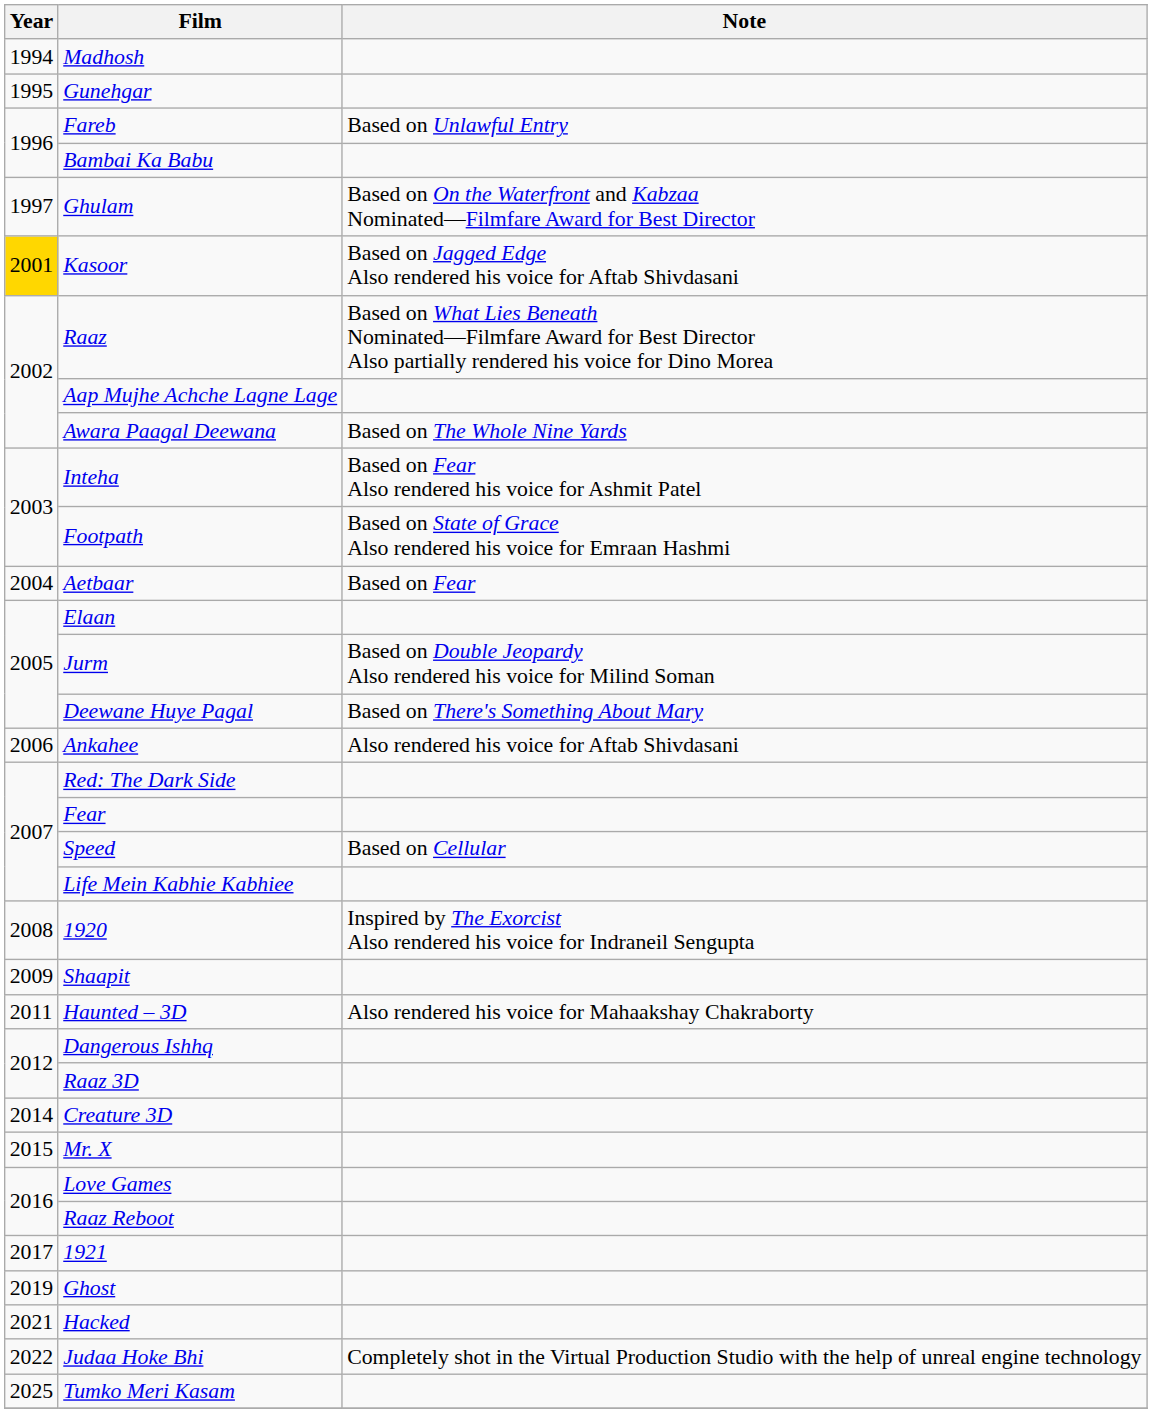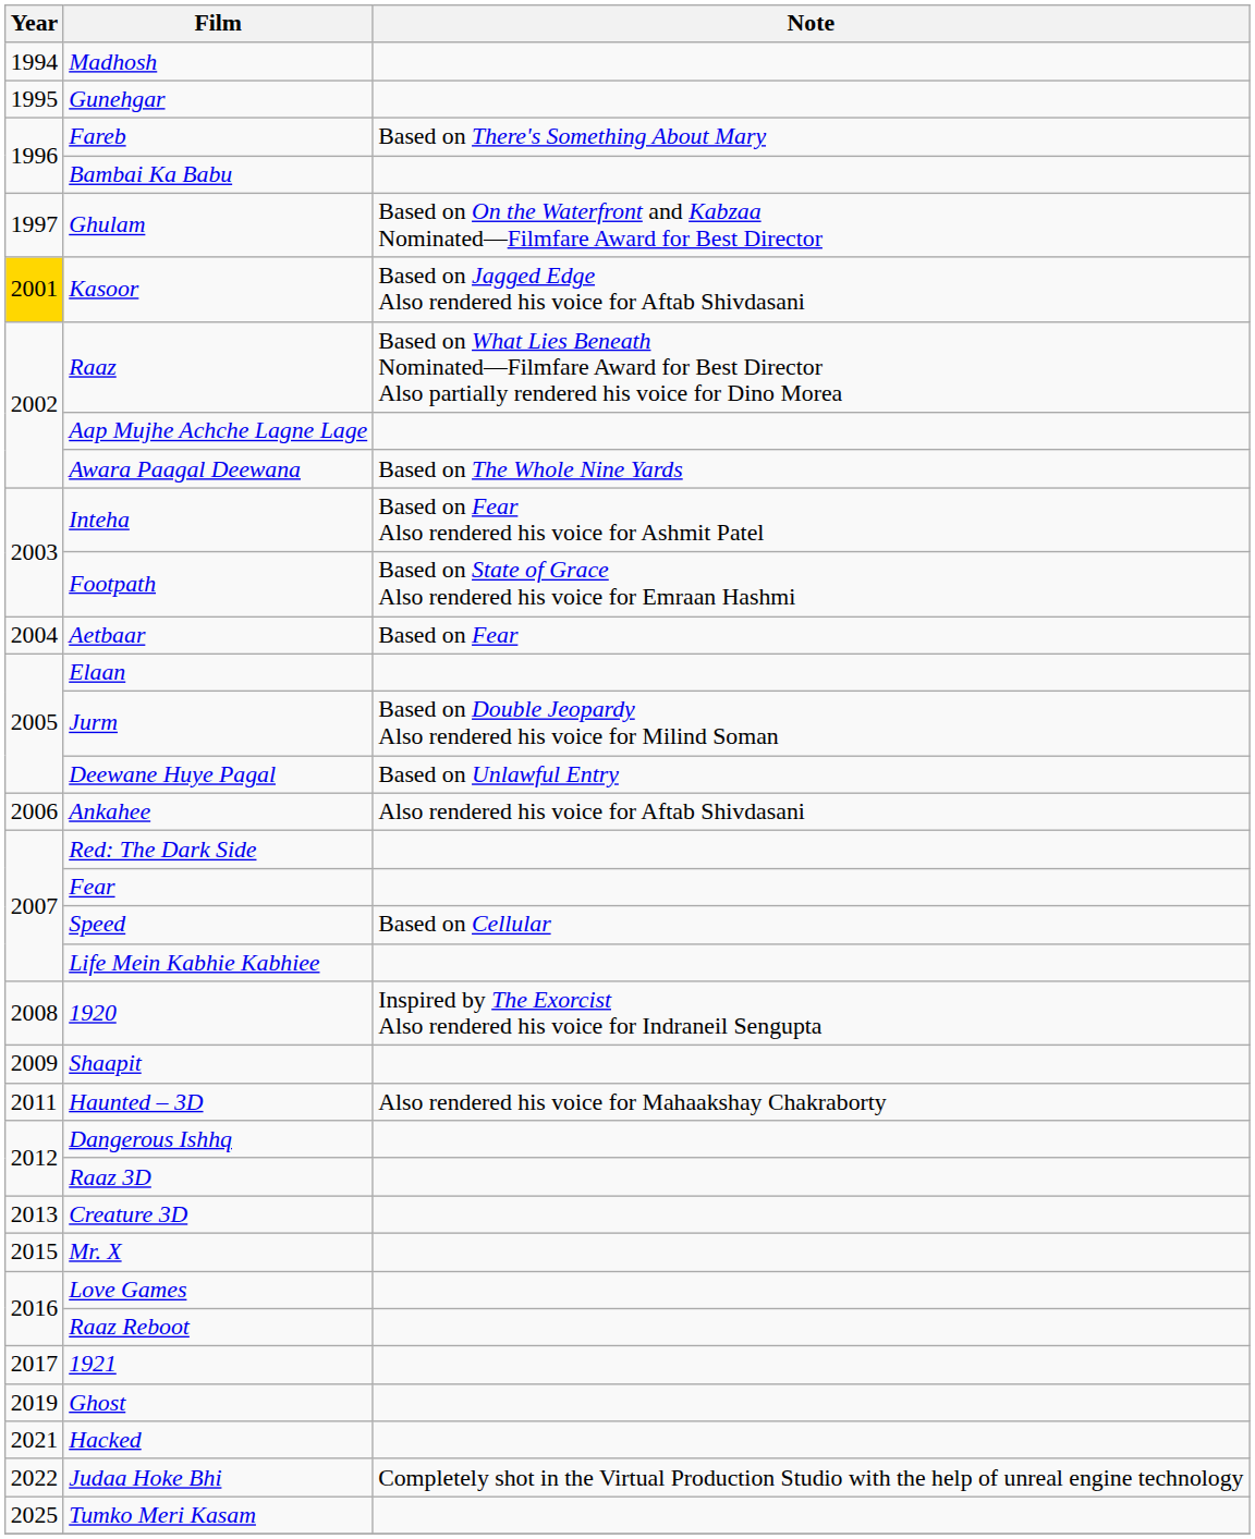 <table class="wikitable sortable">
 <tr>
 <th>Year</th>
 <th>Film</th>
 <th>Note</th>
 </tr>
 <tr>
 <td>1994</td>
 <td><em><a href='#'>Madhosh</a></em></td>
 <td></td>
 </tr>
 <tr>
 <td>1995</td>
 <td><em><a href='#'>Gunehgar</a></em></td>
 <td></td>
 </tr>
 <tr>
 <td rowspan="2">1996</td>
 <td><em><a href='#'>Fareb</a></em></td>
-<td>Based on <em><a href='#'>Unlawful Entry</a></em></td>
+<td>Based on <em><a href='#'>There's Something About Mary</a></em></td>
 </tr>
 <tr>
 <td><em><a href='#'>Bambai Ka Babu</a></em></td>
 <td></td>
 </tr>
 <tr>
 <td>1997</td>
 <td><em><a href='#'>Ghulam</a></em></td>
 <td>Based on <em><a href='#'>On the Waterfront</a></em> and <em><a href='#'>Kabzaa</a></em><br>Nominated—<a href='#'>Filmfare Award for Best Director</a></td>
 </tr>
 <tr>
 <td style="background: gold;">2001</td>
 <td><em><a href='#'>Kasoor</a></em></td>
 <td>Based on <em><a href='#'>Jagged Edge</a></em><br> Also rendered his voice for Aftab Shivdasani</td>
 </tr>
 <tr>
 <td rowspan="3">2002</td>
 <td><em><a href='#'>Raaz</a></em></td>
 <td>Based on <em><a href='#'>What Lies Beneath</a></em><br>Nominated—Filmfare Award for Best Director <br> Also partially rendered his voice for Dino Morea</td>
 </tr>
 <tr>
 <td><em><a href='#'>Aap Mujhe Achche Lagne Lage</a></em></td>
 <td></td>
 </tr>
 <tr>
 <td><em><a href='#'>Awara Paagal Deewana</a></em></td>
 <td>Based on <em><a href='#'>The Whole Nine Yards</a></em></td>
 </tr>
 <tr>
 <td rowspan="2">2003</td>
 <td><em><a href='#'>Inteha</a></em></td>
 <td>Based on <em><a href='#'>Fear</a></em> <br> Also rendered his voice for Ashmit Patel</td>
 </tr>
 <tr>
 <td><em><a href='#'>Footpath</a></em></td>
 <td>Based on <em><a href='#'>State of Grace</a></em> <br> Also rendered his voice for Emraan Hashmi</td>
 </tr>
 <tr>
 <td>2004</td>
 <td><em><a href='#'>Aetbaar</a></em></td>
 <td>Based on <em><a href='#'>Fear</a></em></td>
 </tr>
 <tr>
 <td rowspan="3">2005</td>
 <td><em><a href='#'>Elaan</a></em></td>
 <td></td>
 </tr>
 <tr>
 <td><em><a href='#'>Jurm</a></em></td>
 <td>Based on <em><a href='#'>Double Jeopardy</a></em> <br> Also rendered his voice for Milind Soman</td>
 </tr>
 <tr>
 <td><em><a href='#'>Deewane Huye Pagal</a></em></td>
-<td>Based on <em><a href='#'>There's Something About Mary</a></em></td>
+<td>Based on <em><a href='#'>Unlawful Entry</a></em></td>
 </tr>
 <tr>
 <td>2006</td>
 <td><em><a href='#'>Ankahee</a></em> <br></td>
 <td>Also rendered his voice for Aftab Shivdasani</td>
 </tr>
 <tr>
 <td rowspan="4">2007</td>
 <td><em><a href='#'>Red: The Dark Side</a></em></td>
 <td></td>
 </tr>
 <tr>
 <td><em><a href='#'>Fear</a></em></td>
 <td></td>
 </tr>
 <tr>
 <td><em><a href='#'>Speed</a></em></td>
 <td>Based on <em><a href='#'>Cellular</a></em></td>
 </tr>
 <tr>
 <td><em><a href='#'>Life Mein Kabhie Kabhiee</a></em></td>
 <td></td>
 </tr>
 <tr>
 <td>2008</td>
 <td><em><a href='#'>1920</a></em></td>
 <td>Inspired by <em><a href='#'>The Exorcist</a></em> <br> Also rendered his voice for Indraneil Sengupta</td>
 </tr>
 <tr>
 <td>2009</td>
 <td><em><a href='#'>Shaapit</a></em></td>
 <td></td>
 </tr>
 <tr>
 <td>2011</td>
 <td><em><a href='#'>Haunted – 3D</a></em></td>
 <td>Also rendered his voice for Mahaakshay Chakraborty</td>
 </tr>
 <tr>
 <td rowspan="2">2012</td>
 <td><em><a href='#'>Dangerous Ishhq</a></em></td>
 <td></td>
 </tr>
 <tr>
 <td><em><a href='#'>Raaz 3D</a></em></td>
 <td></td>
 </tr>
 <tr>
-<td>2014</td>
+<td>2013</td>
 <td><em><a href='#'>Creature 3D</a></em></td>
 <td></td>
 </tr>
 <tr>
 <td>2015</td>
 <td><em><a href='#'>Mr. X</a></em></td>
 <td></td>
 </tr>
 <tr>
 <td rowspan="2">2016</td>
 <td><em><a href='#'>Love Games</a></em></td>
 <td></td>
 </tr>
 <tr>
 <td><em><a href='#'>Raaz Reboot</a></em></td>
 <td></td>
 </tr>
 <tr>
 <td>2017</td>
 <td><em><a href='#'>1921</a></em></td>
 <td></td>
 </tr>
 <tr>
 <td>2019</td>
 <td><em><a href='#'>Ghost</a></em></td>
 <td></td>
 </tr>
 <tr>
 <td>2021</td>
 <td><em><a href='#'>Hacked</a></em></td>
 <td></td>
 </tr>
 <tr>
 <td>2022</td>
 <td><em><a href='#'>Judaa Hoke Bhi</a></em></td>
 <td>Completely shot in the Virtual Production Studio with the help of unreal engine technology</td>
 </tr>
 <tr>
 <td>2025</td>
 <td><em><a href='#'>Tumko Meri Kasam</a></em></td>
 <td></td>
 </tr>
 <tr>
 </tr>
 </table>
